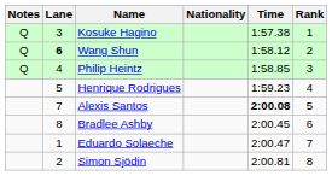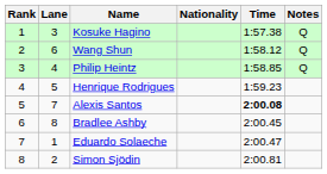 <table class="wikitable sortable" style="text-align:center">
 <tr>
-<th>Notes</th>
+<th>Rank</th>
 <th>Lane</th>
 <th>Name</th>
 <th>Nationality</th>
 <th>Time</th>
-<th>Rank</th>
+<th>Notes</th>
 </tr>
 <tr bgcolor=ccffcc>
-<td>Q</td>
+<td>1</td>
 <td>3</td>
 <td align=left><a href='#'>Kosuke Hagino</a></td>
 <td align=left></td>
 <td>1:57.38</td>
-<td>1</td>
+<td>Q</td>
 </tr>
 <tr bgcolor=ccffcc>
-<td>Q</td>
-<td><strong>6</strong></td>
+<td>2</td>
+<td>6</td>
 <td align=left><a href='#'>Wang Shun</a></td>
 <td align=left></td>
 <td>1:58.12</td>
-<td>2</td>
+<td>Q</td>
 </tr>
 <tr bgcolor=ccffcc>
-<td>Q</td>
+<td>3</td>
 <td>4</td>
 <td align=left><a href='#'>Philip Heintz</a></td>
 <td align=left></td>
 <td>1:58.85</td>
-<td>3</td>
+<td>Q</td>
 </tr>
 <tr>
-<td></td>
+<td>4</td>
 <td>5</td>
 <td align=left><a href='#'>Henrique Rodrigues</a></td>
 <td align=left></td>
 <td>1:59.23</td>
-<td>4</td>
+<td></td>
 </tr>
 <tr>
-<td></td>
+<td>5</td>
 <td>7</td>
 <td align=left><a href='#'>Alexis Santos</a></td>
 <td align=left></td>
 <td><strong>2:00.08</strong></td>
-<td>5</td>
+<td></td>
 </tr>
 <tr>
-<td></td>
+<td>6</td>
 <td>8</td>
 <td align=left><a href='#'>Bradlee Ashby</a></td>
 <td align=left></td>
 <td>2:00.45</td>
-<td>6</td>
+<td></td>
 </tr>
 <tr>
-<td></td>
+<td>7</td>
 <td>1</td>
 <td align=left><a href='#'>Eduardo Solaeche</a></td>
 <td align=left></td>
 <td>2:00.47</td>
-<td>7</td>
+<td></td>
 </tr>
 <tr>
-<td></td>
+<td>8</td>
 <td>2</td>
 <td align=left><a href='#'>Simon Sjödin</a></td>
 <td align=left></td>
 <td>2:00.81</td>
-<td>8</td>
+<td></td>
 </tr>
 </table>
